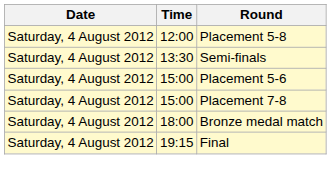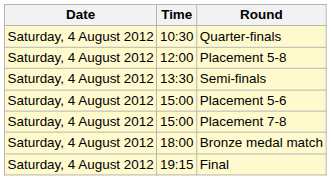 <table class="wikitable">
 <tr>
 <th>Date</th>
 <th>Time</th>
 <th>Round</th>
+</tr>
+<tr>
+<td style=background:lemonchiffon>Saturday, 4 August 2012</td>
+<td style=background:lemonchiffon>10:30</td>
+<td style=background:lemonchiffon>Quarter-finals</td>
 </tr>
 <tr>
 <td style=background:lemonchiffon>Saturday, 4 August 2012</td>
 <td style=background:lemonchiffon>12:00</td>
 <td style=background:lemonchiffon>Placement 5-8</td>
 </tr>
 <tr>
 <td style=background:lemonchiffon>Saturday, 4 August 2012</td>
 <td style=background:lemonchiffon>13:30</td>
 <td style=background:lemonchiffon>Semi-finals</td>
 </tr>
 <tr>
 <td style=background:lemonchiffon>Saturday, 4 August 2012</td>
 <td style=background:lemonchiffon>15:00</td>
 <td style=background:lemonchiffon>Placement 5-6</td>
 </tr>
 <tr>
 <td style=background:lemonchiffon>Saturday, 4 August 2012</td>
 <td style=background:lemonchiffon>15:00</td>
 <td style=background:lemonchiffon>Placement 7-8</td>
 </tr>
 <tr>
 <td style=background:lemonchiffon>Saturday, 4 August 2012</td>
 <td style=background:lemonchiffon>18:00</td>
 <td style=background:lemonchiffon>Bronze medal match</td>
 </tr>
 <tr>
 <td style=background:lemonchiffon>Saturday, 4 August 2012</td>
 <td style=background:lemonchiffon>19:15</td>
 <td style=background:lemonchiffon>Final</td>
 </tr>
 </table>
